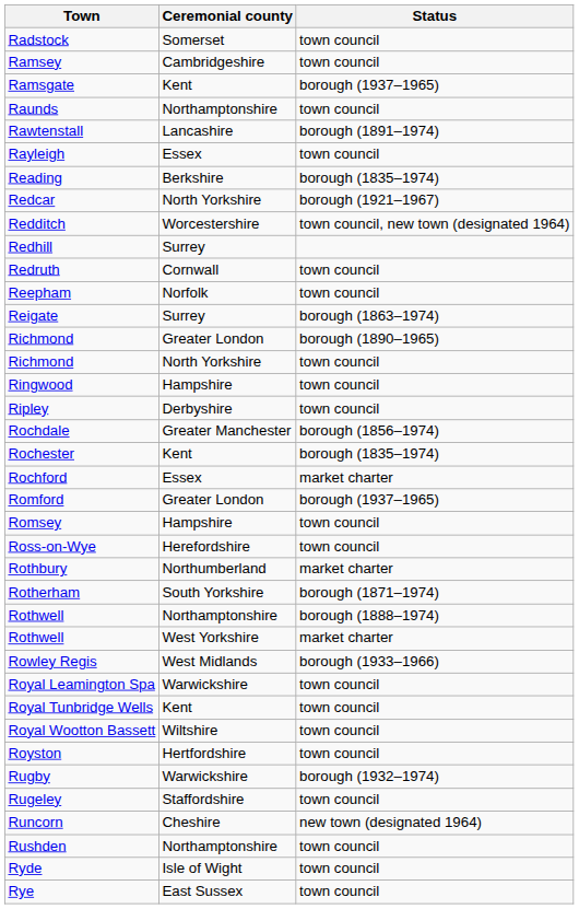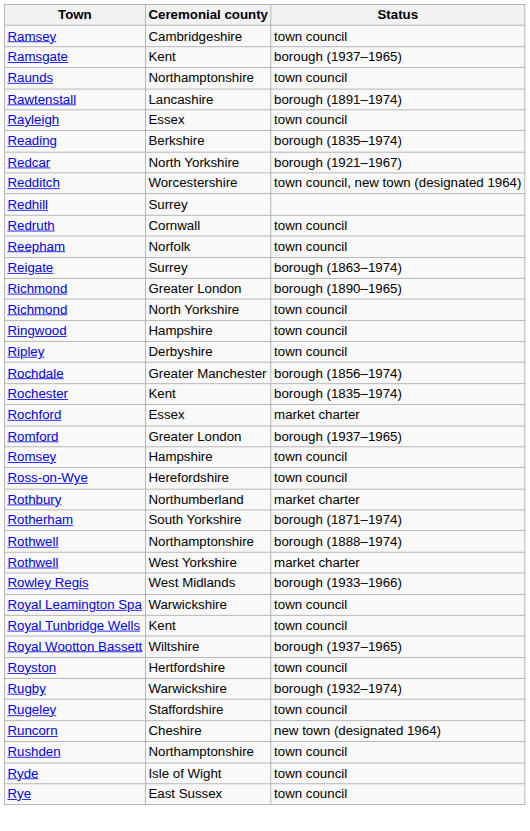 <table class="wikitable sortable">
 <tr>
 <th>Town</th>
 <th>Ceremonial county</th>
 <th>Status</th>
-</tr>
-<tr>
-<td><a href='#'>Radstock</a></td>
-<td>Somerset</td>
-<td>town council</td>
 </tr>
 <tr>
 <td><a href='#'>Ramsey</a></td>
 <td>Cambridgeshire</td>
 <td>town council</td>
 </tr>
 <tr>
 <td><a href='#'>Ramsgate</a></td>
 <td>Kent</td>
 <td>borough (1937–1965)</td>
 </tr>
 <tr>
 <td><a href='#'>Raunds</a></td>
 <td>Northamptonshire</td>
 <td>town council</td>
 </tr>
 <tr>
 <td><a href='#'>Rawtenstall</a></td>
 <td>Lancashire</td>
 <td>borough (1891–1974)</td>
 </tr>
 <tr>
 <td><a href='#'>Rayleigh</a></td>
 <td>Essex</td>
 <td>town council</td>
 </tr>
 <tr>
 <td><a href='#'>Reading</a></td>
 <td>Berkshire</td>
 <td>borough (1835–1974)</td>
 </tr>
 <tr>
 <td><a href='#'>Redcar</a></td>
 <td>North Yorkshire</td>
 <td>borough (1921–1967)</td>
 </tr>
 <tr>
 <td><a href='#'>Redditch</a></td>
 <td>Worcestershire</td>
 <td>town council, new town (designated 1964)</td>
 </tr>
 <tr>
 <td><a href='#'>Redhill</a></td>
 <td>Surrey</td>
 <td></td>
 </tr>
 <tr>
 <td><a href='#'>Redruth</a></td>
 <td>Cornwall</td>
 <td>town council</td>
 </tr>
 <tr>
 <td><a href='#'>Reepham</a></td>
 <td>Norfolk</td>
 <td>town council</td>
 </tr>
 <tr>
 <td><a href='#'>Reigate</a></td>
 <td>Surrey</td>
 <td>borough (1863–1974)</td>
 </tr>
 <tr>
 <td><a href='#'>Richmond</a></td>
 <td>Greater London</td>
 <td>borough (1890–1965)</td>
 </tr>
 <tr>
 <td><a href='#'>Richmond</a></td>
 <td>North Yorkshire</td>
 <td>town council</td>
 </tr>
 <tr>
 <td><a href='#'>Ringwood</a></td>
 <td>Hampshire</td>
 <td>town council</td>
 </tr>
 <tr>
 <td><a href='#'>Ripley</a></td>
 <td>Derbyshire</td>
 <td>town council</td>
 </tr>
 <tr>
 <td><a href='#'>Rochdale</a></td>
 <td>Greater Manchester</td>
 <td>borough (1856–1974)</td>
 </tr>
 <tr>
 <td><a href='#'>Rochester</a></td>
 <td>Kent</td>
 <td>borough (1835–1974)</td>
 </tr>
 <tr>
 <td><a href='#'>Rochford</a></td>
 <td>Essex</td>
 <td>market charter</td>
 </tr>
 <tr>
 <td><a href='#'>Romford</a></td>
 <td>Greater London</td>
 <td>borough (1937–1965)</td>
 </tr>
 <tr>
 <td><a href='#'>Romsey</a></td>
 <td>Hampshire</td>
 <td>town council</td>
 </tr>
 <tr>
 <td><a href='#'>Ross-on-Wye</a></td>
 <td>Herefordshire</td>
 <td>town council</td>
 </tr>
 <tr>
 <td><a href='#'>Rothbury</a></td>
 <td>Northumberland</td>
 <td>market charter</td>
 </tr>
 <tr>
 <td><a href='#'>Rotherham</a></td>
 <td>South Yorkshire</td>
 <td>borough (1871–1974)</td>
 </tr>
 <tr>
 <td><a href='#'>Rothwell</a></td>
 <td>Northamptonshire</td>
 <td>borough (1888–1974)</td>
 </tr>
 <tr>
 <td><a href='#'>Rothwell</a></td>
 <td>West Yorkshire</td>
 <td>market charter</td>
 </tr>
 <tr>
 <td><a href='#'>Rowley Regis</a></td>
 <td>West Midlands</td>
 <td>borough (1933–1966)</td>
 </tr>
 <tr>
 <td><a href='#'>Royal Leamington Spa</a></td>
 <td>Warwickshire</td>
 <td>town council</td>
 </tr>
 <tr>
 <td><a href='#'>Royal Tunbridge Wells</a></td>
 <td>Kent</td>
 <td>town council</td>
 </tr>
 <tr>
 <td><a href='#'>Royal Wootton Bassett</a></td>
 <td>Wiltshire</td>
-<td>town council</td>
+<td>borough (1937–1965)</td>
 </tr>
 <tr>
 <td><a href='#'>Royston</a></td>
 <td>Hertfordshire</td>
 <td>town council</td>
 </tr>
 <tr>
 <td><a href='#'>Rugby</a></td>
 <td>Warwickshire</td>
 <td>borough (1932–1974)</td>
 </tr>
 <tr>
 <td><a href='#'>Rugeley</a></td>
 <td>Staffordshire</td>
 <td>town council</td>
 </tr>
 <tr>
 <td><a href='#'>Runcorn</a></td>
 <td>Cheshire</td>
 <td>new town (designated 1964)</td>
 </tr>
 <tr>
 <td><a href='#'>Rushden</a></td>
 <td>Northamptonshire</td>
 <td>town council</td>
 </tr>
 <tr>
 <td><a href='#'>Ryde</a></td>
 <td>Isle of Wight</td>
 <td>town council</td>
 </tr>
 <tr>
 <td><a href='#'>Rye</a></td>
 <td>East Sussex</td>
 <td>town council</td>
 </tr>
 </table>
